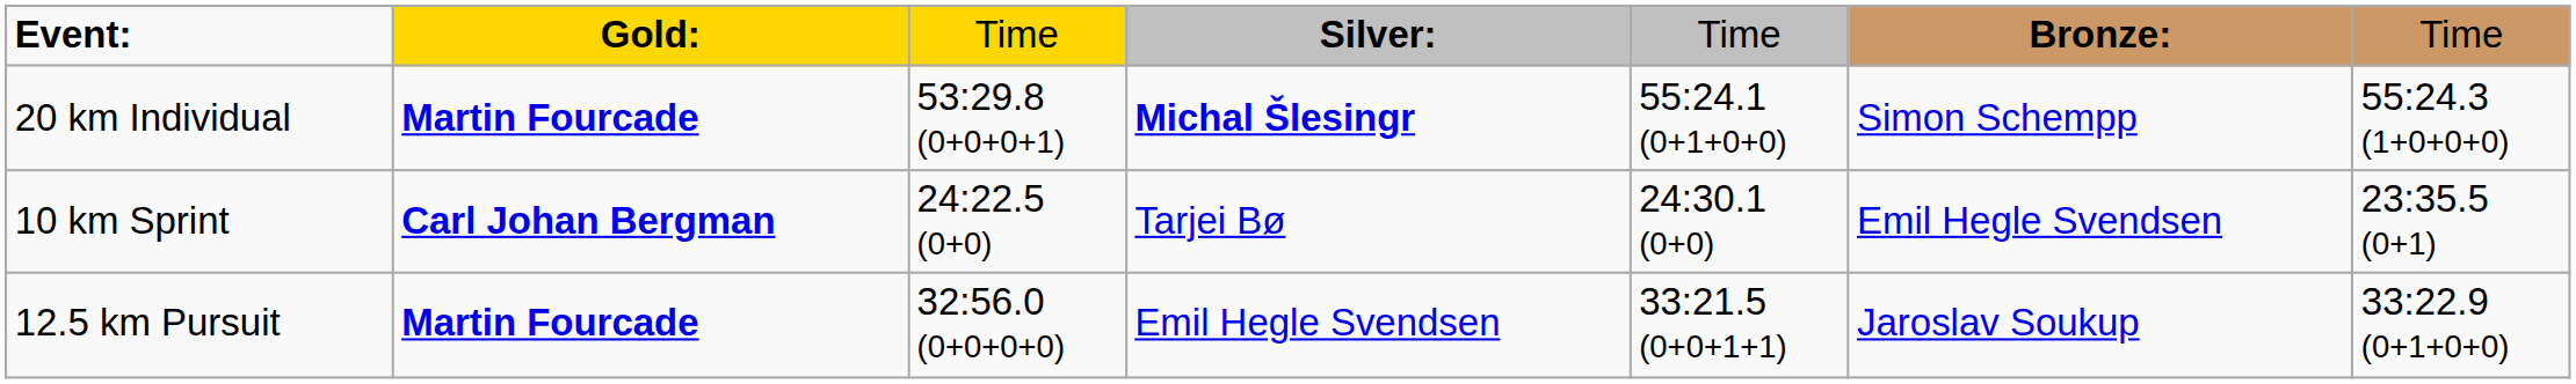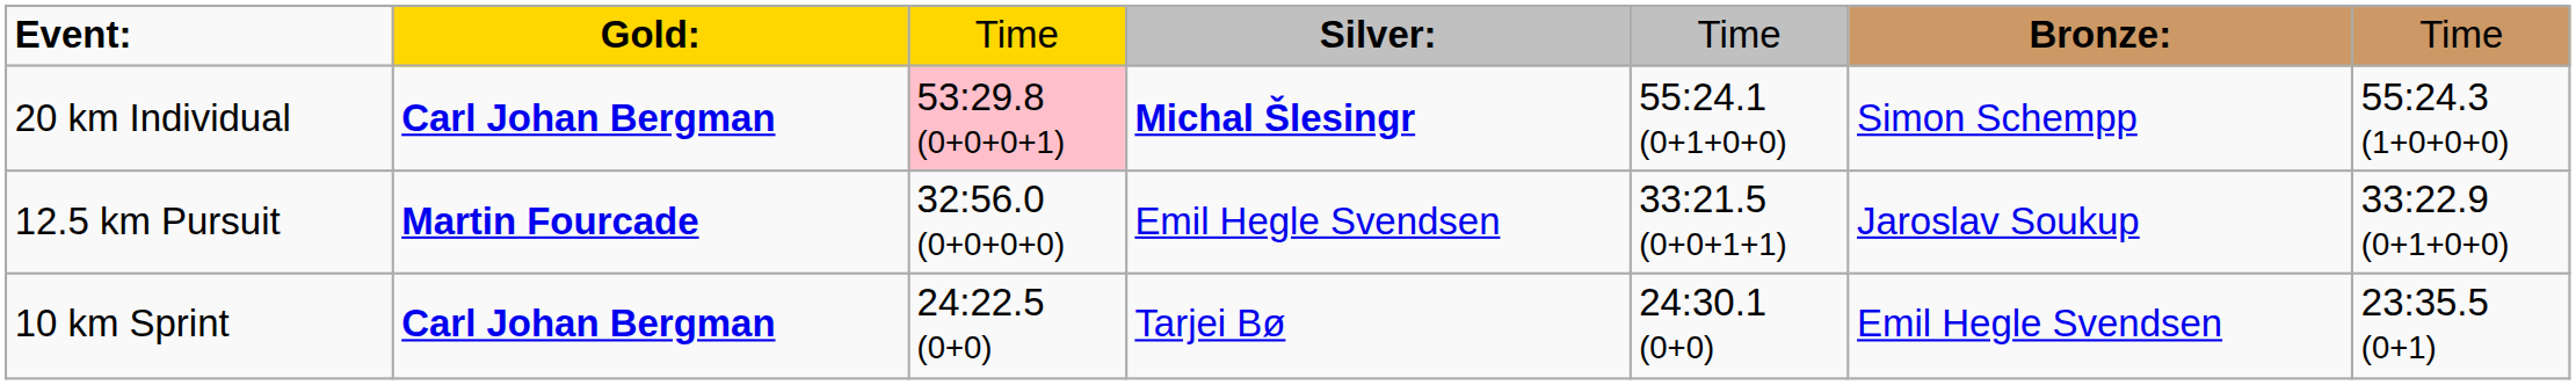 <table class="wikitable" width=85%>
 <tr>
 <td><strong>Event:</strong></td>
 <td style="text-align:center;background-color:gold;"><strong>Gold:</strong></td>
 <td style="text-align:center;background-color:gold;">Time</td>
 <td style="text-align:center;background-color:silver;"><strong>Silver:</strong></td>
 <td style="text-align:center;background-color:silver;">Time</td>
 <td style="text-align:center;background-color:#CC9966;"><strong>Bronze:</strong></td>
 <td style="text-align:center;background-color:#CC9966;">Time</td>
 </tr>
 <tr>
 <td>20 km Individual<br></td>
-<td><strong><a href='#'>Martin Fourcade</a></strong><br><small></small></td>
-<td>53:29.8<br><small>(0+0+0+1)</small></td>
+<td><strong><a href='#'>Carl Johan Bergman</a></strong><br><small></small></td>
+<td style="background: pink;">53:29.8<br><small>(0+0+0+1)</small></td>
 <td><strong><a href='#'>Michal Šlesingr</a><br><small></small></strong></td>
 <td>55:24.1 <br><small>(0+1+0+0)</small></td>
 <td><a href='#'>Simon Schempp</a><br><small></small></td>
 <td>55:24.3 <br><small>(1+0+0+0)</small></td>
+</tr>
+<tr>
+<td>12.5 km Pursuit<br></td>
+<td><strong><a href='#'>Martin Fourcade</a></strong><br><small></small></td>
+<td>32:56.0<br><small>(0+0+0+0)</small></td>
+<td><a href='#'>Emil Hegle Svendsen</a><br><small></small></td>
+<td>33:21.5<br><small>(0+0+1+1)</small></td>
+<td><a href='#'>Jaroslav Soukup</a><br><small></small></td>
+<td>33:22.9<br><small>(0+1+0+0)</small></td>
 </tr>
 <tr>
 <td>10 km Sprint<br></td>
 <td><strong><a href='#'>Carl Johan Bergman</a></strong><br><small></small></td>
 <td>24:22.5<br><small>(0+0)</small></td>
 <td><a href='#'>Tarjei Bø</a><br><small></small></td>
 <td>24:30.1<br><small>(0+0)</small></td>
 <td><a href='#'>Emil Hegle Svendsen</a><br><small></small></td>
 <td>23:35.5<br><small>(0+1)</small></td>
 </tr>
-<tr>
-<td>12.5 km Pursuit<br></td>
-<td><strong><a href='#'>Martin Fourcade</a></strong><br><small></small></td>
-<td>32:56.0<br><small>(0+0+0+0)</small></td>
-<td><a href='#'>Emil Hegle Svendsen</a><br><small></small></td>
-<td>33:21.5<br><small>(0+0+1+1)</small></td>
-<td><a href='#'>Jaroslav Soukup</a><br><small></small></td>
-<td>33:22.9<br><small>(0+1+0+0)</small></td>
-</tr>
 </table>
